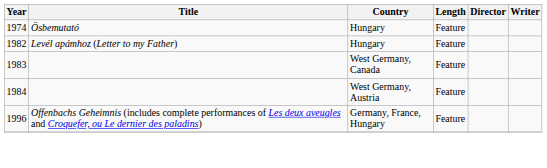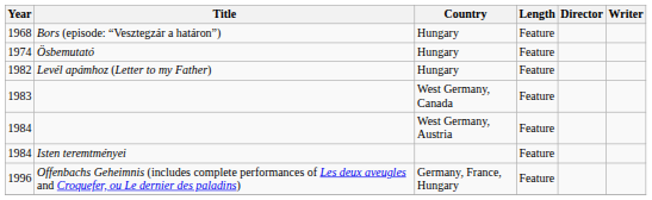 <table class="wikitable sortable">
 <tr>
 <th>Year</th>
 <th>Title</th>
 <th>Country</th>
 <th>Length</th>
 <th>Director</th>
 <th>Writer</th>
+</tr>
+<tr>
+<td>1968</td>
+<td><em>Bors</em> (episode: “Vesztegzár a határon”)</td>
+<td>Hungary</td>
+<td>Feature</td>
+<td></td>
+<td></td>
 </tr>
 <tr>
 <td>1974</td>
 <td><em>Ösbemutató</em></td>
 <td>Hungary</td>
 <td>Feature</td>
 <td></td>
 <td></td>
 </tr>
 <tr>
 <td>1982</td>
 <td><em>Levél apámhoz</em> (<em>Letter to my Father</em>)</td>
 <td>Hungary</td>
 <td>Feature</td>
 <td></td>
 <td></td>
 </tr>
 <tr>
 <td>1983</td>
 <td><em></em></td>
 <td>West Germany, Canada</td>
 <td>Feature</td>
 <td></td>
 <td></td>
 </tr>
 <tr>
 <td>1984</td>
 <td><em></em></td>
 <td>West Germany, Austria</td>
 <td>Feature</td>
 <td></td>
 <td></td>
 </tr>
 <tr>
+<td>1984</td>
+<td><em>Isten teremtményei</em></td>
+<td></td>
+<td>Feature</td>
+<td></td>
+<td></td>
+</tr>
+<tr>
 <td>1996</td>
 <td><em>Offenbachs Geheimnis</em> (includes complete performances of <em><a href='#'>Les deux aveugles</a></em> and <em><a href='#'>Croquefer, ou Le dernier des paladins</a></em>)</td>
 <td>Germany, France, Hungary</td>
 <td>Feature</td>
 <td></td>
 <td></td>
 </tr>
 <tr>
 </tr>
 </table>
